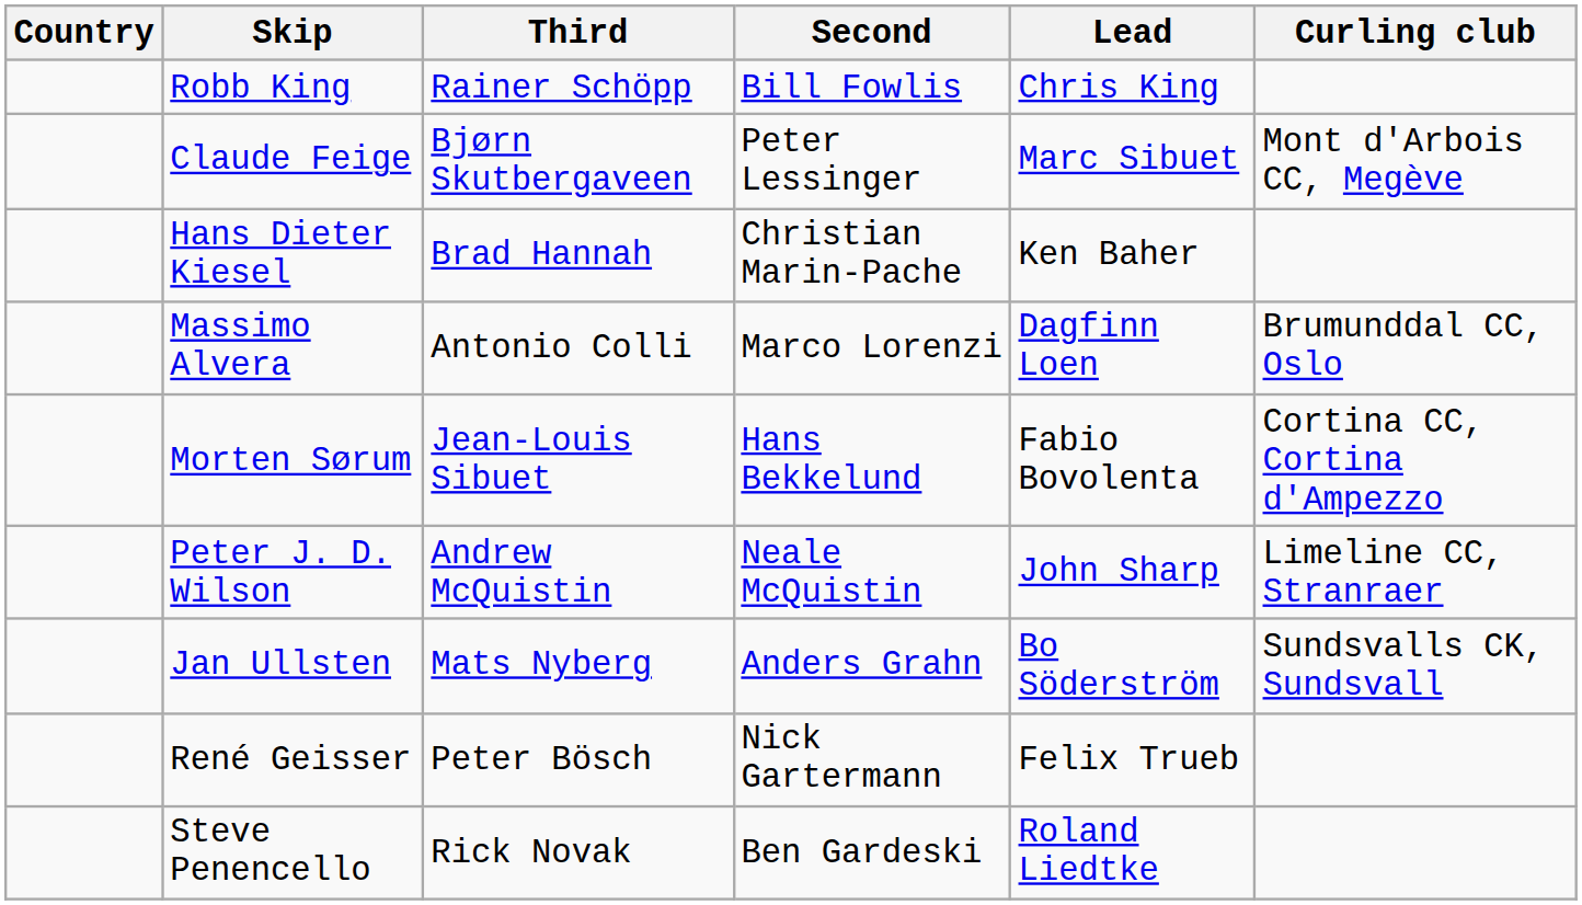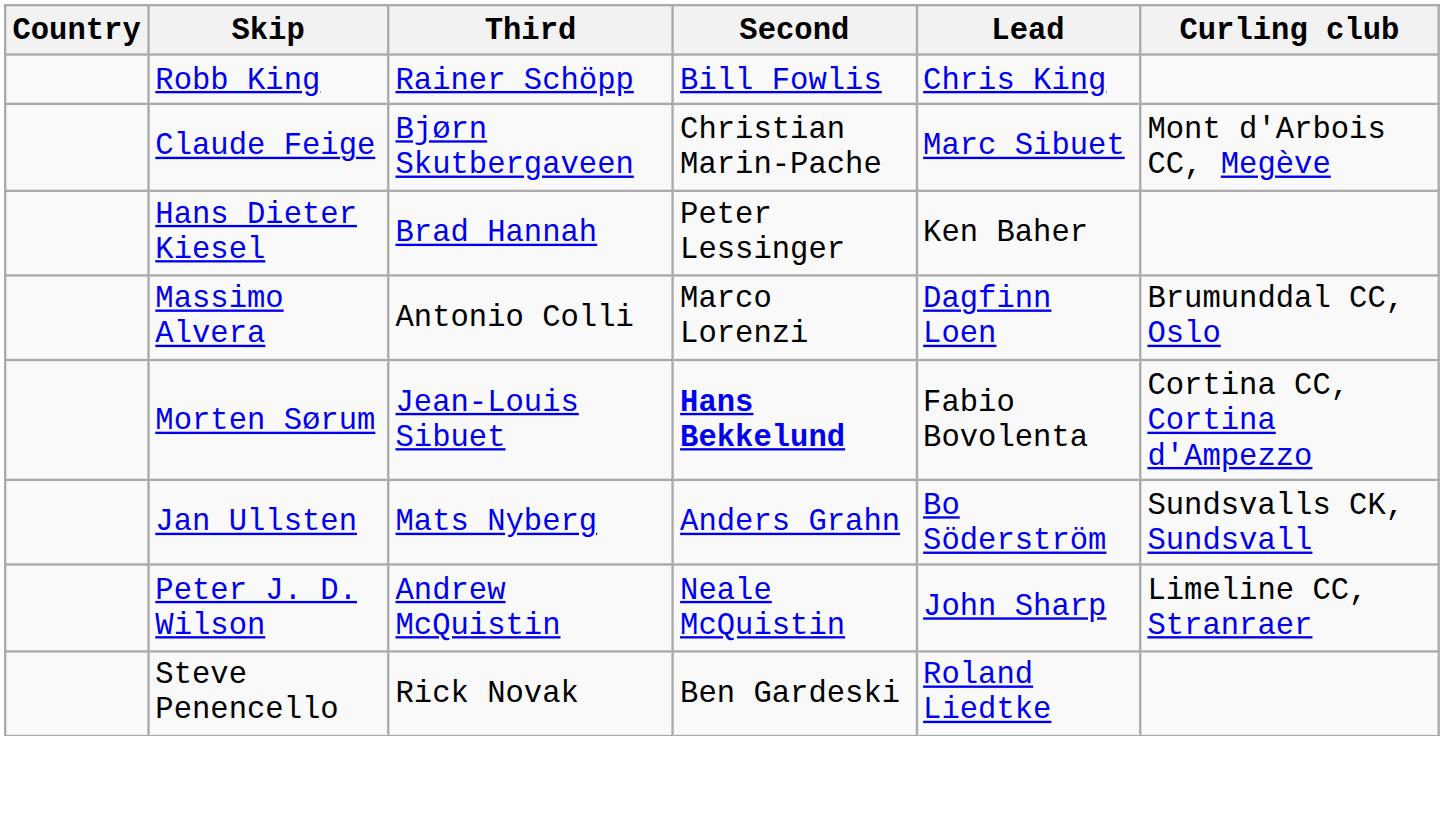 <table class=wikitable>
 <tr>
 <th>Country</th>
 <th>Skip</th>
 <th>Third</th>
 <th>Second</th>
 <th>Lead</th>
 <th>Curling club</th>
 </tr>
 <tr>
 <td></td>
 <td><a href='#'>Robb King</a></td>
 <td><a href='#'>Rainer Schöpp</a></td>
 <td><a href='#'>Bill Fowlis</a></td>
 <td><a href='#'>Chris King</a></td>
 <td></td>
 </tr>
 <tr>
 <td></td>
 <td><a href='#'>Claude Feige</a></td>
 <td><a href='#'>Bjørn Skutbergaveen</a></td>
-<td>Peter Lessinger</td>
+<td>Christian Marin-Pache</td>
 <td><a href='#'>Marc Sibuet</a></td>
 <td>Mont d'Arbois CC, <a href='#'>Megève</a></td>
 </tr>
 <tr>
 <td></td>
 <td><a href='#'>Hans Dieter Kiesel</a></td>
 <td><a href='#'>Brad Hannah</a></td>
-<td>Christian Marin-Pache</td>
+<td>Peter Lessinger</td>
 <td>Ken Baher</td>
 <td></td>
 </tr>
 <tr>
 <td></td>
 <td><a href='#'>Massimo Alvera</a></td>
 <td>Antonio Colli</td>
 <td>Marco Lorenzi</td>
 <td><a href='#'>Dagfinn Loen</a></td>
 <td>Brumunddal CC, <a href='#'>Oslo</a></td>
 </tr>
 <tr>
 <td></td>
 <td><a href='#'>Morten Sørum</a></td>
 <td><a href='#'>Jean-Louis Sibuet</a></td>
-<td><a href='#'>Hans Bekkelund</a></td>
+<td><strong><a href='#'>Hans Bekkelund</a></strong></td>
 <td>Fabio Bovolenta</td>
 <td>Cortina CC, <a href='#'>Cortina d'Ampezzo</a></td>
+</tr>
+<tr>
+<td></td>
+<td><a href='#'>Jan Ullsten</a></td>
+<td><a href='#'>Mats Nyberg</a></td>
+<td><a href='#'>Anders Grahn</a></td>
+<td><a href='#'>Bo Söderström</a></td>
+<td>Sundsvalls CK, <a href='#'>Sundsvall</a></td>
 </tr>
 <tr>
 <td></td>
 <td><a href='#'>Peter J. D. Wilson</a></td>
 <td><a href='#'>Andrew McQuistin</a></td>
 <td><a href='#'>Neale McQuistin</a></td>
 <td><a href='#'>John Sharp</a></td>
 <td>Limeline CC, <a href='#'>Stranraer</a></td>
 </tr>
 <tr>
 <td></td>
-<td><a href='#'>Jan Ullsten</a></td>
-<td><a href='#'>Mats Nyberg</a></td>
-<td><a href='#'>Anders Grahn</a></td>
-<td><a href='#'>Bo Söderström</a></td>
-<td>Sundsvalls CK, <a href='#'>Sundsvall</a></td>
-</tr>
-<tr>
-<td></td>
-<td>René Geisser</td>
-<td>Peter Bösch</td>
-<td>Nick Gartermann</td>
-<td>Felix Trueb</td>
-<td></td>
-</tr>
-<tr>
-<td></td>
 <td>Steve Penencello</td>
 <td>Rick Novak</td>
 <td>Ben Gardeski</td>
 <td><a href='#'>Roland Liedtke</a></td>
 <td></td>
 </tr>
 </table>
